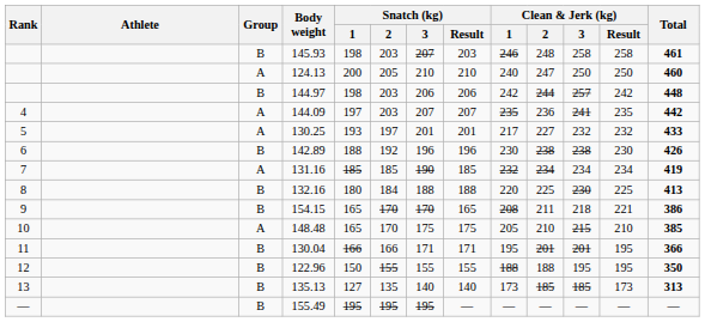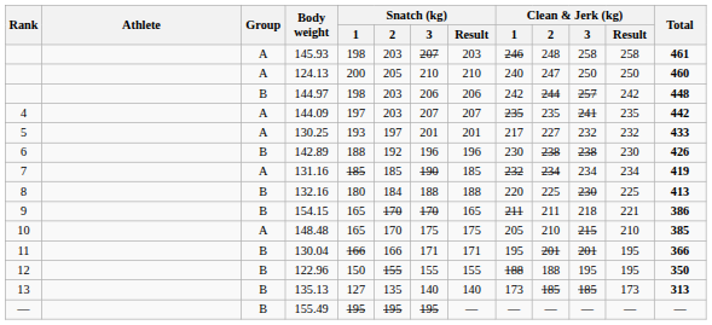 <table class = "wikitable" style="text-align:center;">
 <tr>
 <th rowspan=2 width=40>Rank</th>
 <th rowspan=2 width=250>Athlete</th>
 <th rowspan=2 width=50>Group</th>
 <th rowspan=2 width=60>Body weight</th>
 <th colspan=4>Snatch (kg)</th>
 <th colspan=4>Clean & Jerk (kg)</th>
 <th rowspan=2 width=60>Total</th>
 </tr>
 <tr>
 <th width=40>1</th>
 <th width=40>2</th>
 <th width=40>3</th>
 <th width=55>Result</th>
 <th width=40>1</th>
 <th width=40>2</th>
 <th width=40>3</th>
 <th width=55>Result</th>
 </tr>
 <tr>
 <td></td>
 <td align=left></td>
-<td>B</td>
+<td>A</td>
 <td>145.93</td>
 <td>198</td>
 <td>203</td>
 <td><s>207</s></td>
 <td>203</td>
 <td><s>246</s></td>
 <td>248</td>
 <td>258</td>
 <td>258</td>
 <td><strong>461</strong></td>
 </tr>
 <tr>
 <td></td>
 <td align=left></td>
 <td>A</td>
 <td>124.13</td>
 <td>200</td>
 <td>205</td>
 <td>210</td>
 <td>210</td>
 <td>240</td>
 <td>247</td>
 <td>250</td>
 <td>250</td>
 <td><strong>460</strong></td>
 </tr>
 <tr>
 <td></td>
 <td align=left></td>
 <td>B</td>
 <td>144.97</td>
 <td>198</td>
 <td>203</td>
 <td>206</td>
 <td>206</td>
 <td>242</td>
 <td><s>244</s></td>
 <td><s>257</s></td>
 <td>242</td>
 <td><strong>448</strong></td>
 </tr>
 <tr>
 <td>4</td>
 <td align=left></td>
 <td>A</td>
 <td>144.09</td>
 <td>197</td>
 <td>203</td>
 <td>207</td>
 <td>207</td>
 <td><s>235</s></td>
-<td>236</td>
+<td>235</td>
 <td><s>241</s></td>
 <td>235</td>
 <td><strong>442</strong></td>
 </tr>
 <tr>
 <td>5</td>
 <td align=left></td>
 <td>A</td>
 <td>130.25</td>
 <td>193</td>
 <td>197</td>
 <td>201</td>
 <td>201</td>
 <td>217</td>
 <td>227</td>
 <td>232</td>
 <td>232</td>
 <td><strong>433</strong></td>
 </tr>
 <tr>
 <td>6</td>
 <td align=left></td>
 <td>B</td>
 <td>142.89</td>
 <td>188</td>
 <td>192</td>
 <td>196</td>
 <td>196</td>
 <td>230</td>
 <td><s>238</s></td>
 <td><s>238</s></td>
 <td>230</td>
 <td><strong>426</strong></td>
 </tr>
 <tr>
 <td>7</td>
 <td align=left></td>
 <td>A</td>
 <td>131.16</td>
 <td><s>185</s></td>
 <td>185</td>
 <td><s>190</s></td>
 <td>185</td>
 <td><s>232</s></td>
 <td><s>234</s></td>
 <td>234</td>
 <td>234</td>
 <td><strong>419</strong></td>
 </tr>
 <tr>
 <td>8</td>
 <td align=left></td>
 <td>B</td>
 <td>132.16</td>
 <td>180</td>
 <td>184</td>
 <td>188</td>
 <td>188</td>
 <td>220</td>
 <td>225</td>
 <td><s>230</s></td>
 <td>225</td>
 <td><strong>413</strong></td>
 </tr>
 <tr>
 <td>9</td>
 <td align=left></td>
 <td>B</td>
 <td>154.15</td>
 <td>165</td>
 <td><s>170</s></td>
 <td><s>170</s></td>
 <td>165</td>
-<td><s>208</s></td>
+<td><s>211</s></td>
 <td>211</td>
 <td>218</td>
 <td>221</td>
 <td><strong>386</strong></td>
 </tr>
 <tr>
 <td>10</td>
 <td align=left></td>
 <td>A</td>
 <td>148.48</td>
 <td>165</td>
 <td>170</td>
 <td>175</td>
 <td>175</td>
 <td>205</td>
 <td>210</td>
 <td><s>215</s></td>
 <td>210</td>
 <td><strong>385</strong></td>
 </tr>
 <tr>
 <td>11</td>
 <td align=left></td>
 <td>B</td>
 <td>130.04</td>
 <td><s>166</s></td>
 <td>166</td>
 <td>171</td>
 <td>171</td>
 <td>195</td>
 <td><s>201</s></td>
 <td><s>201</s></td>
 <td>195</td>
 <td><strong>366</strong></td>
 </tr>
 <tr>
 <td>12</td>
 <td align=left></td>
 <td>B</td>
 <td>122.96</td>
 <td>150</td>
 <td><s>155</s></td>
 <td>155</td>
 <td>155</td>
 <td><s>188</s></td>
 <td>188</td>
 <td>195</td>
 <td>195</td>
 <td><strong>350</strong></td>
 </tr>
 <tr>
 <td>13</td>
 <td align=left></td>
 <td>B</td>
 <td>135.13</td>
 <td>127</td>
 <td>135</td>
 <td>140</td>
 <td>140</td>
 <td>173</td>
 <td><s>185</s></td>
 <td><s>185</s></td>
 <td>173</td>
 <td><strong>313</strong></td>
 </tr>
 <tr>
 <td>—</td>
 <td align=left></td>
 <td>B</td>
 <td>155.49</td>
 <td><s>195</s></td>
 <td><s>195</s></td>
 <td><s>195</s></td>
 <td>—</td>
 <td>—</td>
 <td>—</td>
 <td>—</td>
 <td>—</td>
 <td>—</td>
 </tr>
 </table>
